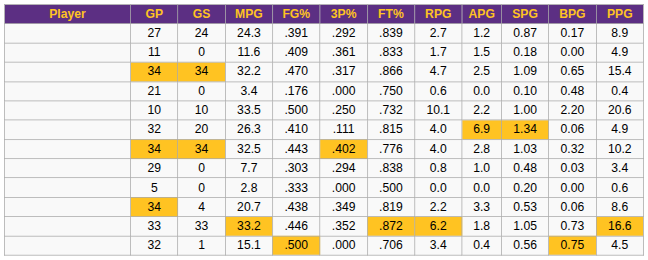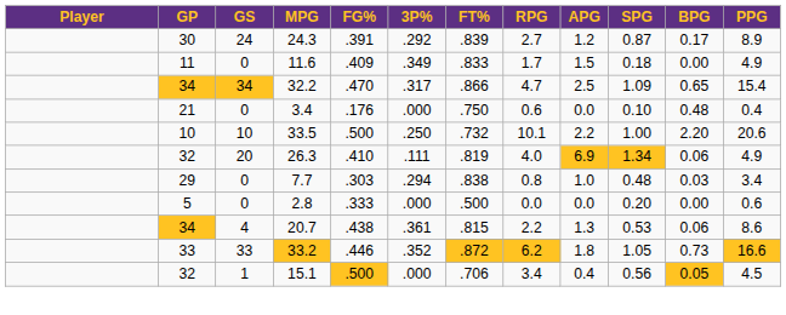 <table class="wikitable sortable" style="text-align:center;">
 <tr>
 <th style="background:#5c2f83;color:#FFC322;" width="16%">Player</th>
 <th style="background:#5c2f83;color:#FFC322;" width="6%">GP</th>
 <th style="background:#5c2f83;color:#FFC322;" width="6%">GS</th>
 <th style="background:#5c2f83;color:#FFC322;" width="6%">MPG</th>
 <th style="background:#5c2f83;color:#FFC322;" width="6%">FG%</th>
 <th style="background:#5c2f83;color:#FFC322;" width="6%">3P%</th>
 <th style="background:#5c2f83;color:#FFC322;" width="6%">FT%</th>
 <th style="background:#5c2f83;color:#FFC322;" width="6%">RPG</th>
 <th style="background:#5c2f83;color:#FFC322;" width="5%">APG</th>
 <th style="background:#5c2f83;color:#FFC322;" width="6%">SPG</th>
 <th style="background:#5c2f83;color:#FFC322;" width="6%">BPG</th>
 <th style="background:#5c2f83;color:#FFC322;" width="6%">PPG</th>
 </tr>
 <tr>
 <td></td>
-<td>27</td>
+<td>30</td>
 <td>24</td>
 <td>24.3</td>
 <td>.391</td>
 <td>.292</td>
 <td>.839</td>
 <td>2.7</td>
 <td>1.2</td>
 <td>0.87</td>
 <td>0.17</td>
 <td>8.9</td>
 </tr>
 <tr>
 <td></td>
 <td>11</td>
 <td>0</td>
 <td>11.6</td>
 <td>.409</td>
-<td>.361</td>
+<td>.349</td>
 <td>.833</td>
 <td>1.7</td>
 <td>1.5</td>
 <td>0.18</td>
 <td>0.00</td>
 <td>4.9</td>
 </tr>
 <tr>
 <td></td>
 <td style="background:#FFC322">34</td>
 <td style="background:#FFC322">34</td>
 <td>32.2</td>
 <td>.470</td>
 <td>.317</td>
 <td>.866</td>
 <td>4.7</td>
 <td>2.5</td>
 <td>1.09</td>
 <td>0.65</td>
 <td>15.4</td>
 </tr>
 <tr>
 <td></td>
 <td>21</td>
 <td>0</td>
 <td>3.4</td>
 <td>.176</td>
 <td>.000</td>
 <td>.750</td>
 <td>0.6</td>
 <td>0.0</td>
 <td>0.10</td>
 <td>0.48</td>
 <td>0.4</td>
 </tr>
 <tr>
 <td></td>
 <td>10</td>
 <td>10</td>
 <td>33.5</td>
 <td>.500</td>
 <td>.250</td>
 <td>.732</td>
 <td>10.1</td>
 <td>2.2</td>
 <td>1.00</td>
 <td>2.20</td>
 <td>20.6</td>
 </tr>
 <tr>
 <td></td>
 <td>32</td>
 <td>20</td>
 <td>26.3</td>
 <td>.410</td>
 <td>.111</td>
-<td>.815</td>
+<td>.819</td>
 <td>4.0</td>
 <td style="background:#FFC322">6.9</td>
 <td style="background:#FFC322">1.34</td>
 <td>0.06</td>
 <td>4.9</td>
-</tr>
-<tr>
-<td></td>
-<td style="background:#FFC322">34</td>
-<td style="background:#FFC322">34</td>
-<td>32.5</td>
-<td>.443</td>
-<td style="background:#FFC322">.402</td>
-<td>.776</td>
-<td>4.0</td>
-<td>2.8</td>
-<td>1.03</td>
-<td>0.32</td>
-<td>10.2</td>
 </tr>
 <tr>
 <td></td>
 <td>29</td>
 <td>0</td>
 <td>7.7</td>
 <td>.303</td>
 <td>.294</td>
 <td>.838</td>
 <td>0.8</td>
 <td>1.0</td>
 <td>0.48</td>
 <td>0.03</td>
 <td>3.4</td>
 </tr>
 <tr>
 <td></td>
 <td>5</td>
 <td>0</td>
 <td>2.8</td>
 <td>.333</td>
 <td>.000</td>
 <td>.500</td>
 <td>0.0</td>
 <td>0.0</td>
 <td>0.20</td>
 <td>0.00</td>
 <td>0.6</td>
 </tr>
 <tr>
 <td></td>
 <td style="background:#FFC322">34</td>
 <td>4</td>
 <td>20.7</td>
 <td>.438</td>
-<td>.349</td>
-<td>.819</td>
+<td>.361</td>
+<td>.815</td>
 <td>2.2</td>
-<td>3.3</td>
+<td>1.3</td>
 <td>0.53</td>
 <td>0.06</td>
 <td>8.6</td>
 </tr>
 <tr>
 <td></td>
 <td>33</td>
 <td>33</td>
 <td style="background:#FFC322">33.2</td>
 <td>.446</td>
 <td>.352</td>
 <td style="background:#FFC322">.872</td>
 <td style="background:#FFC322">6.2</td>
 <td>1.8</td>
 <td>1.05</td>
 <td>0.73</td>
 <td style="background:#FFC322">16.6</td>
 </tr>
 <tr>
 <td></td>
 <td>32</td>
 <td>1</td>
 <td>15.1</td>
 <td style="background:#FFC322">.500</td>
 <td>.000</td>
 <td>.706</td>
 <td>3.4</td>
 <td>0.4</td>
 <td>0.56</td>
-<td style="background:#FFC322">0.75</td>
+<td style="background:#FFC322">0.05</td>
 <td>4.5</td>
 </tr>
 </table>
